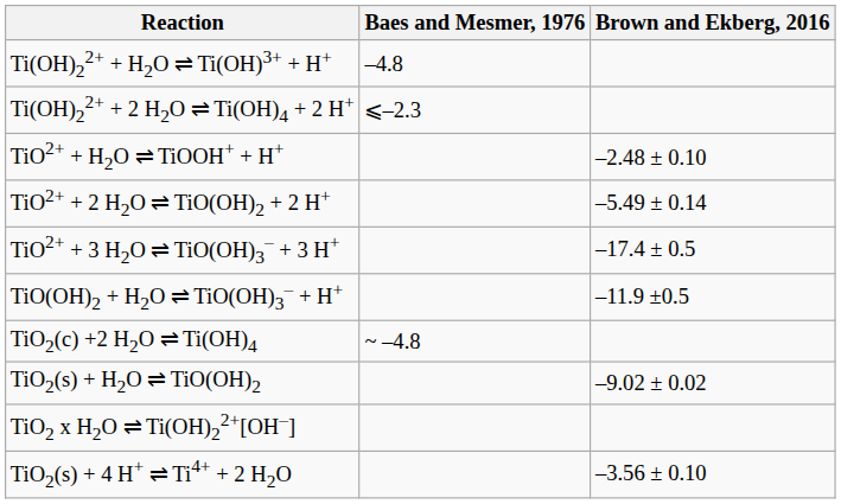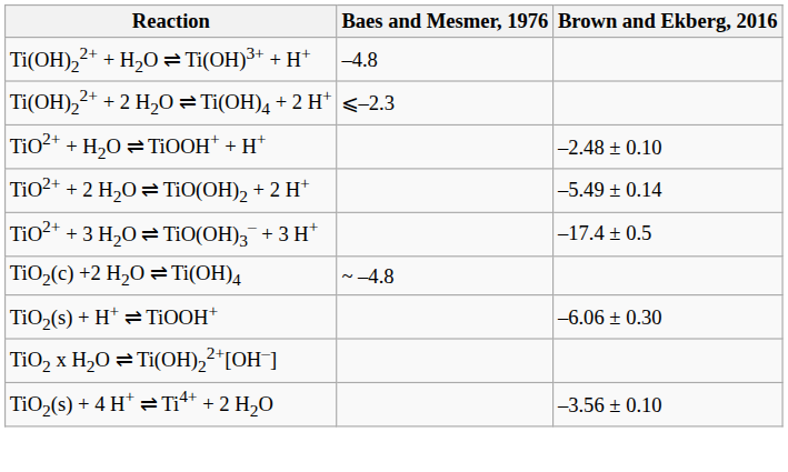 <table class="wikitable">
 <tr>
 <th>Reaction</th>
 <th>Baes and Mesmer, 1976</th>
 <th>Brown and Ekberg, 2016</th>
 </tr>
 <tr>
 <td>Ti(OH)<sub>2</sub><sup>2+</sup> + H<sub>2</sub>O ⇌ Ti(OH)<sup>3+</sup> + H<sup>+</sup></td>
 <td>–4.8</td>
 <td></td>
 </tr>
 <tr>
 <td>Ti(OH)<sub>2</sub><sup>2+</sup> + 2 H<sub>2</sub>O ⇌ Ti(OH)<sub>4</sub> + 2 H<sup>+</sup></td>
 <td>⩽–2.3</td>
 <td></td>
 </tr>
 <tr>
 <td>TiO<sup>2+</sup> + H<sub>2</sub>O ⇌ TiOOH<sup>+</sup> + H<sup>+</sup></td>
 <td></td>
 <td>–2.48 ± 0.10</td>
 </tr>
 <tr>
 <td>TiO<sup>2+</sup> + 2 H<sub>2</sub>O ⇌ TiO(OH)<sub>2</sub> + 2 H<sup>+</sup></td>
 <td></td>
 <td>–5.49 ± 0.14</td>
 </tr>
 <tr>
 <td>TiO<sup>2+</sup> + 3 H<sub>2</sub>O ⇌ TiO(OH)<sub>3</sub><sup>–</sup> + 3 H<sup>+</sup></td>
 <td></td>
 <td>–17.4 ± 0.5</td>
 </tr>
 <tr>
-<td>TiO(OH)<sub>2</sub> + H<sub>2</sub>O ⇌ TiO(OH)<sub>3</sub><sup>–</sup> + H<sup>+</sup></td>
-<td></td>
-<td>–11.9 ±0.5</td>
-</tr>
-<tr>
 <td>TiO<sub>2</sub>(c) +2 H<sub>2</sub>O ⇌ Ti(OH)<sub>4</sub></td>
 <td>~ –4.8</td>
 <td></td>
 </tr>
 <tr>
-<td>TiO<sub>2</sub>(s) + H<sub>2</sub>O ⇌ TiO(OH)<sub>2</sub></td>
+<td>TiO<sub>2</sub>(s) + H<sup>+</sup> ⇌ TiOOH<sup>+</sup></td>
 <td></td>
-<td>–9.02 ± 0.02</td>
+<td>–6.06 ± 0.30</td>
 </tr>
 <tr>
 <td>TiO<sub>2</sub> x H<sub>2</sub>O ⇌ Ti(OH)<sub>2</sub><sup>2+</sup>[OH<sup>–</sup>]</td>
 <td></td>
 <td></td>
 </tr>
 <tr>
 <td>TiO<sub>2</sub>(s) + 4 H<sup>+</sup> ⇌ Ti<sup>4+</sup> + 2 H<sub>2</sub>O</td>
 <td></td>
 <td>–3.56 ± 0.10</td>
 </tr>
 </table>
